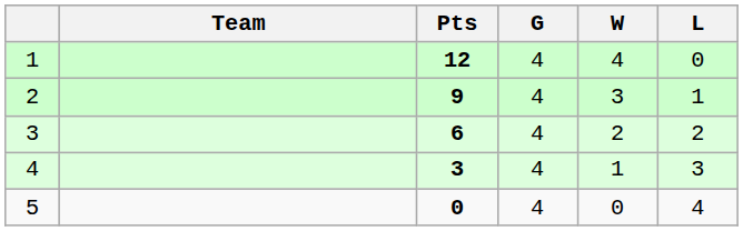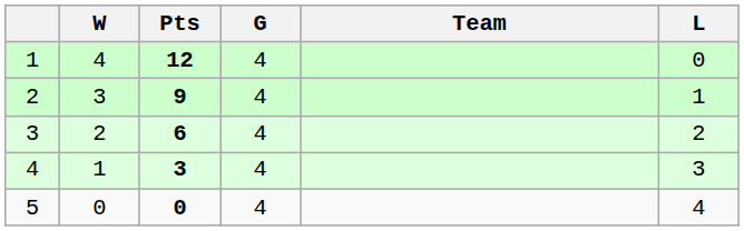 <table class=wikitable style="text-align:center">
 <tr bgcolor="#DCDCDC">
 <th width="25"></th>
-<th width="200">Team</th>
+<th width="40">W</th>
 <th width="40">Pts</th>
 <th width="40">G</th>
-<th width="40">W</th>
+<th width="200">Team</th>
 <th width="40">L</th>
 </tr>
 <tr bgcolor=#CCFFCC>
 <td>1</td>
-<td align=left></td>
+<td>4</td>
 <td><strong>12</strong></td>
 <td>4</td>
-<td>4</td>
+<td align=left></td>
 <td>0</td>
 </tr>
 <tr bgcolor=#CCFFCC>
 <td>2</td>
-<td align=left></td>
+<td>3</td>
 <td><strong>9</strong></td>
 <td>4</td>
-<td>3</td>
+<td align=left></td>
 <td>1</td>
 </tr>
 <tr bgcolor=#DDFFDD>
 <td>3</td>
-<td align=left></td>
+<td>2</td>
 <td><strong>6</strong></td>
 <td>4</td>
-<td>2</td>
+<td align=left></td>
 <td>2</td>
 </tr>
 <tr bgcolor=#DDFFDD>
 <td>4</td>
-<td align=left></td>
+<td>1</td>
 <td><strong>3</strong></td>
 <td>4</td>
-<td>1</td>
+<td align=left></td>
 <td>3</td>
 </tr>
 <tr>
 <td>5</td>
-<td align=left></td>
+<td>0</td>
 <td><strong>0</strong></td>
 <td>4</td>
-<td>0</td>
+<td align=left></td>
 <td>4</td>
 </tr>
 </table>
